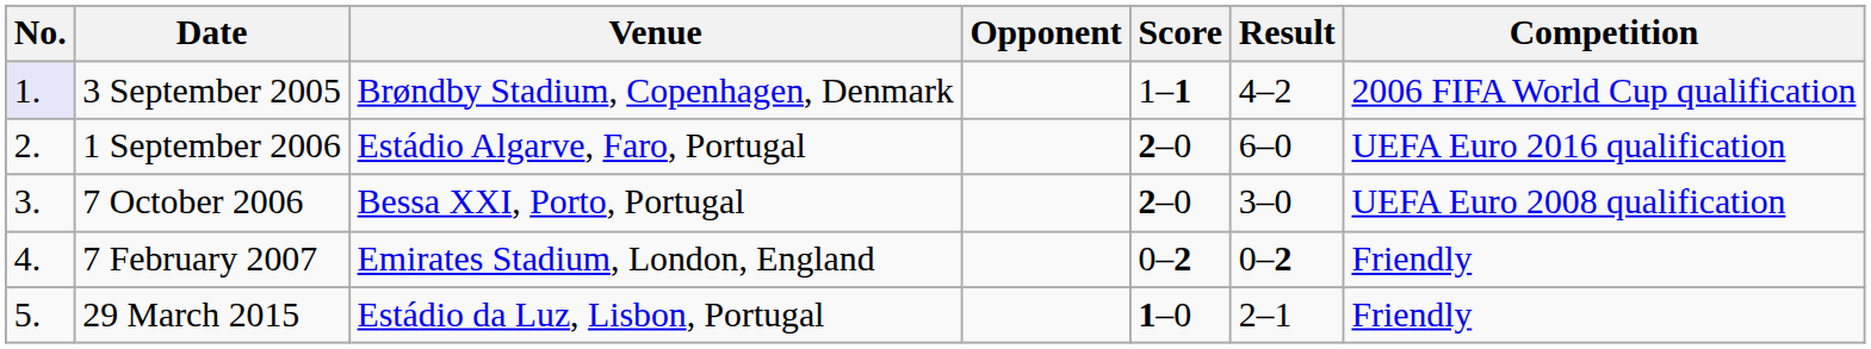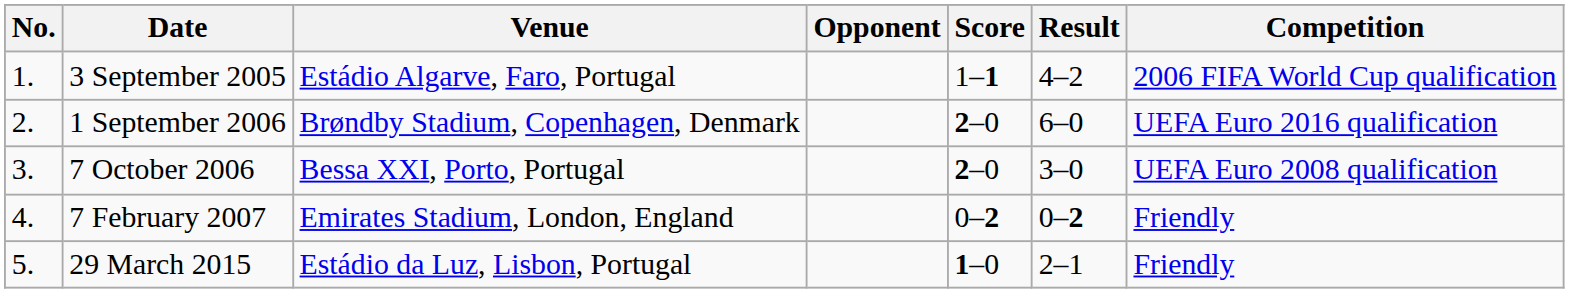 <table class="wikitable collapsible collapsed">
 <tr>
 <th>No.</th>
 <th>Date</th>
 <th>Venue</th>
 <th>Opponent</th>
 <th>Score</th>
 <th>Result</th>
 <th>Competition</th>
 </tr>
 <tr>
-<td style="background: lavender;">1.</td>
+<td>1.</td>
 <td>3 September 2005</td>
-<td><a href='#'>Brøndby Stadium</a>, <a href='#'>Copenhagen</a>, Denmark</td>
+<td><a href='#'>Estádio Algarve</a>, <a href='#'>Faro</a>, Portugal</td>
 <td></td>
 <td>1–<strong>1</strong></td>
 <td>4–2</td>
 <td><a href='#'> 2006 FIFA World Cup qualification</a></td>
 </tr>
 <tr>
 <td>2.</td>
 <td>1 September 2006</td>
-<td><a href='#'>Estádio Algarve</a>, <a href='#'>Faro</a>, Portugal</td>
+<td><a href='#'>Brøndby Stadium</a>, <a href='#'>Copenhagen</a>, Denmark</td>
 <td></td>
 <td><strong>2</strong>–0</td>
 <td>6–0</td>
 <td><a href='#'>UEFA Euro 2016 qualification</a></td>
 </tr>
 <tr>
 <td>3.</td>
 <td>7 October 2006</td>
 <td><a href='#'>Bessa XXI</a>, <a href='#'>Porto</a>, Portugal</td>
 <td></td>
 <td><strong>2</strong>–0</td>
 <td>3–0</td>
 <td><a href='#'>UEFA Euro 2008 qualification</a></td>
 </tr>
 <tr>
 <td>4.</td>
 <td>7 February 2007</td>
 <td><a href='#'>Emirates Stadium</a>, London, England</td>
 <td></td>
 <td>0–<strong>2</strong></td>
 <td>0–<strong>2</strong></td>
 <td><a href='#'>Friendly</a></td>
 </tr>
 <tr>
 <td>5.</td>
 <td>29 March 2015</td>
 <td><a href='#'>Estádio da Luz</a>, <a href='#'>Lisbon</a>, Portugal</td>
 <td></td>
 <td><strong>1</strong>–0</td>
 <td>2–1</td>
 <td><a href='#'>Friendly</a></td>
 </tr>
 </table>
